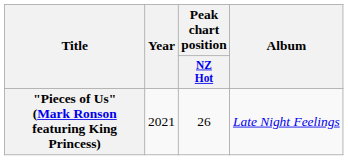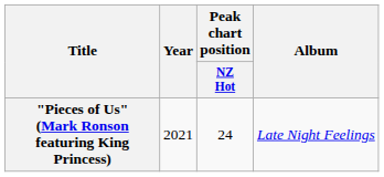 <table class="wikitable plainrowheaders" style="text-align:center;">
 <tr>
 <th scope="col" rowspan="2" style="width:10em;">Title</th>
 <th scope="col" rowspan="2">Year</th>
 <th scope="col" colspan="1">Peak chart position</th>
 <th scope="col" rowspan="2">Album</th>
 </tr>
 <tr>
 <th scope="col" style="width:3em;font-size:85%;"><a href='#'>NZ<br>Hot</a><br></th>
 </tr>
 <tr>
 <th scope="row">"Pieces of Us"<br><span>(<a href='#'>Mark Ronson</a> featuring King Princess)</span></th>
 <td>2021</td>
-<td>26</td>
+<td>24</td>
 <td><em><a href='#'>Late Night Feelings</a></em></td>
 </tr>
 </table>
